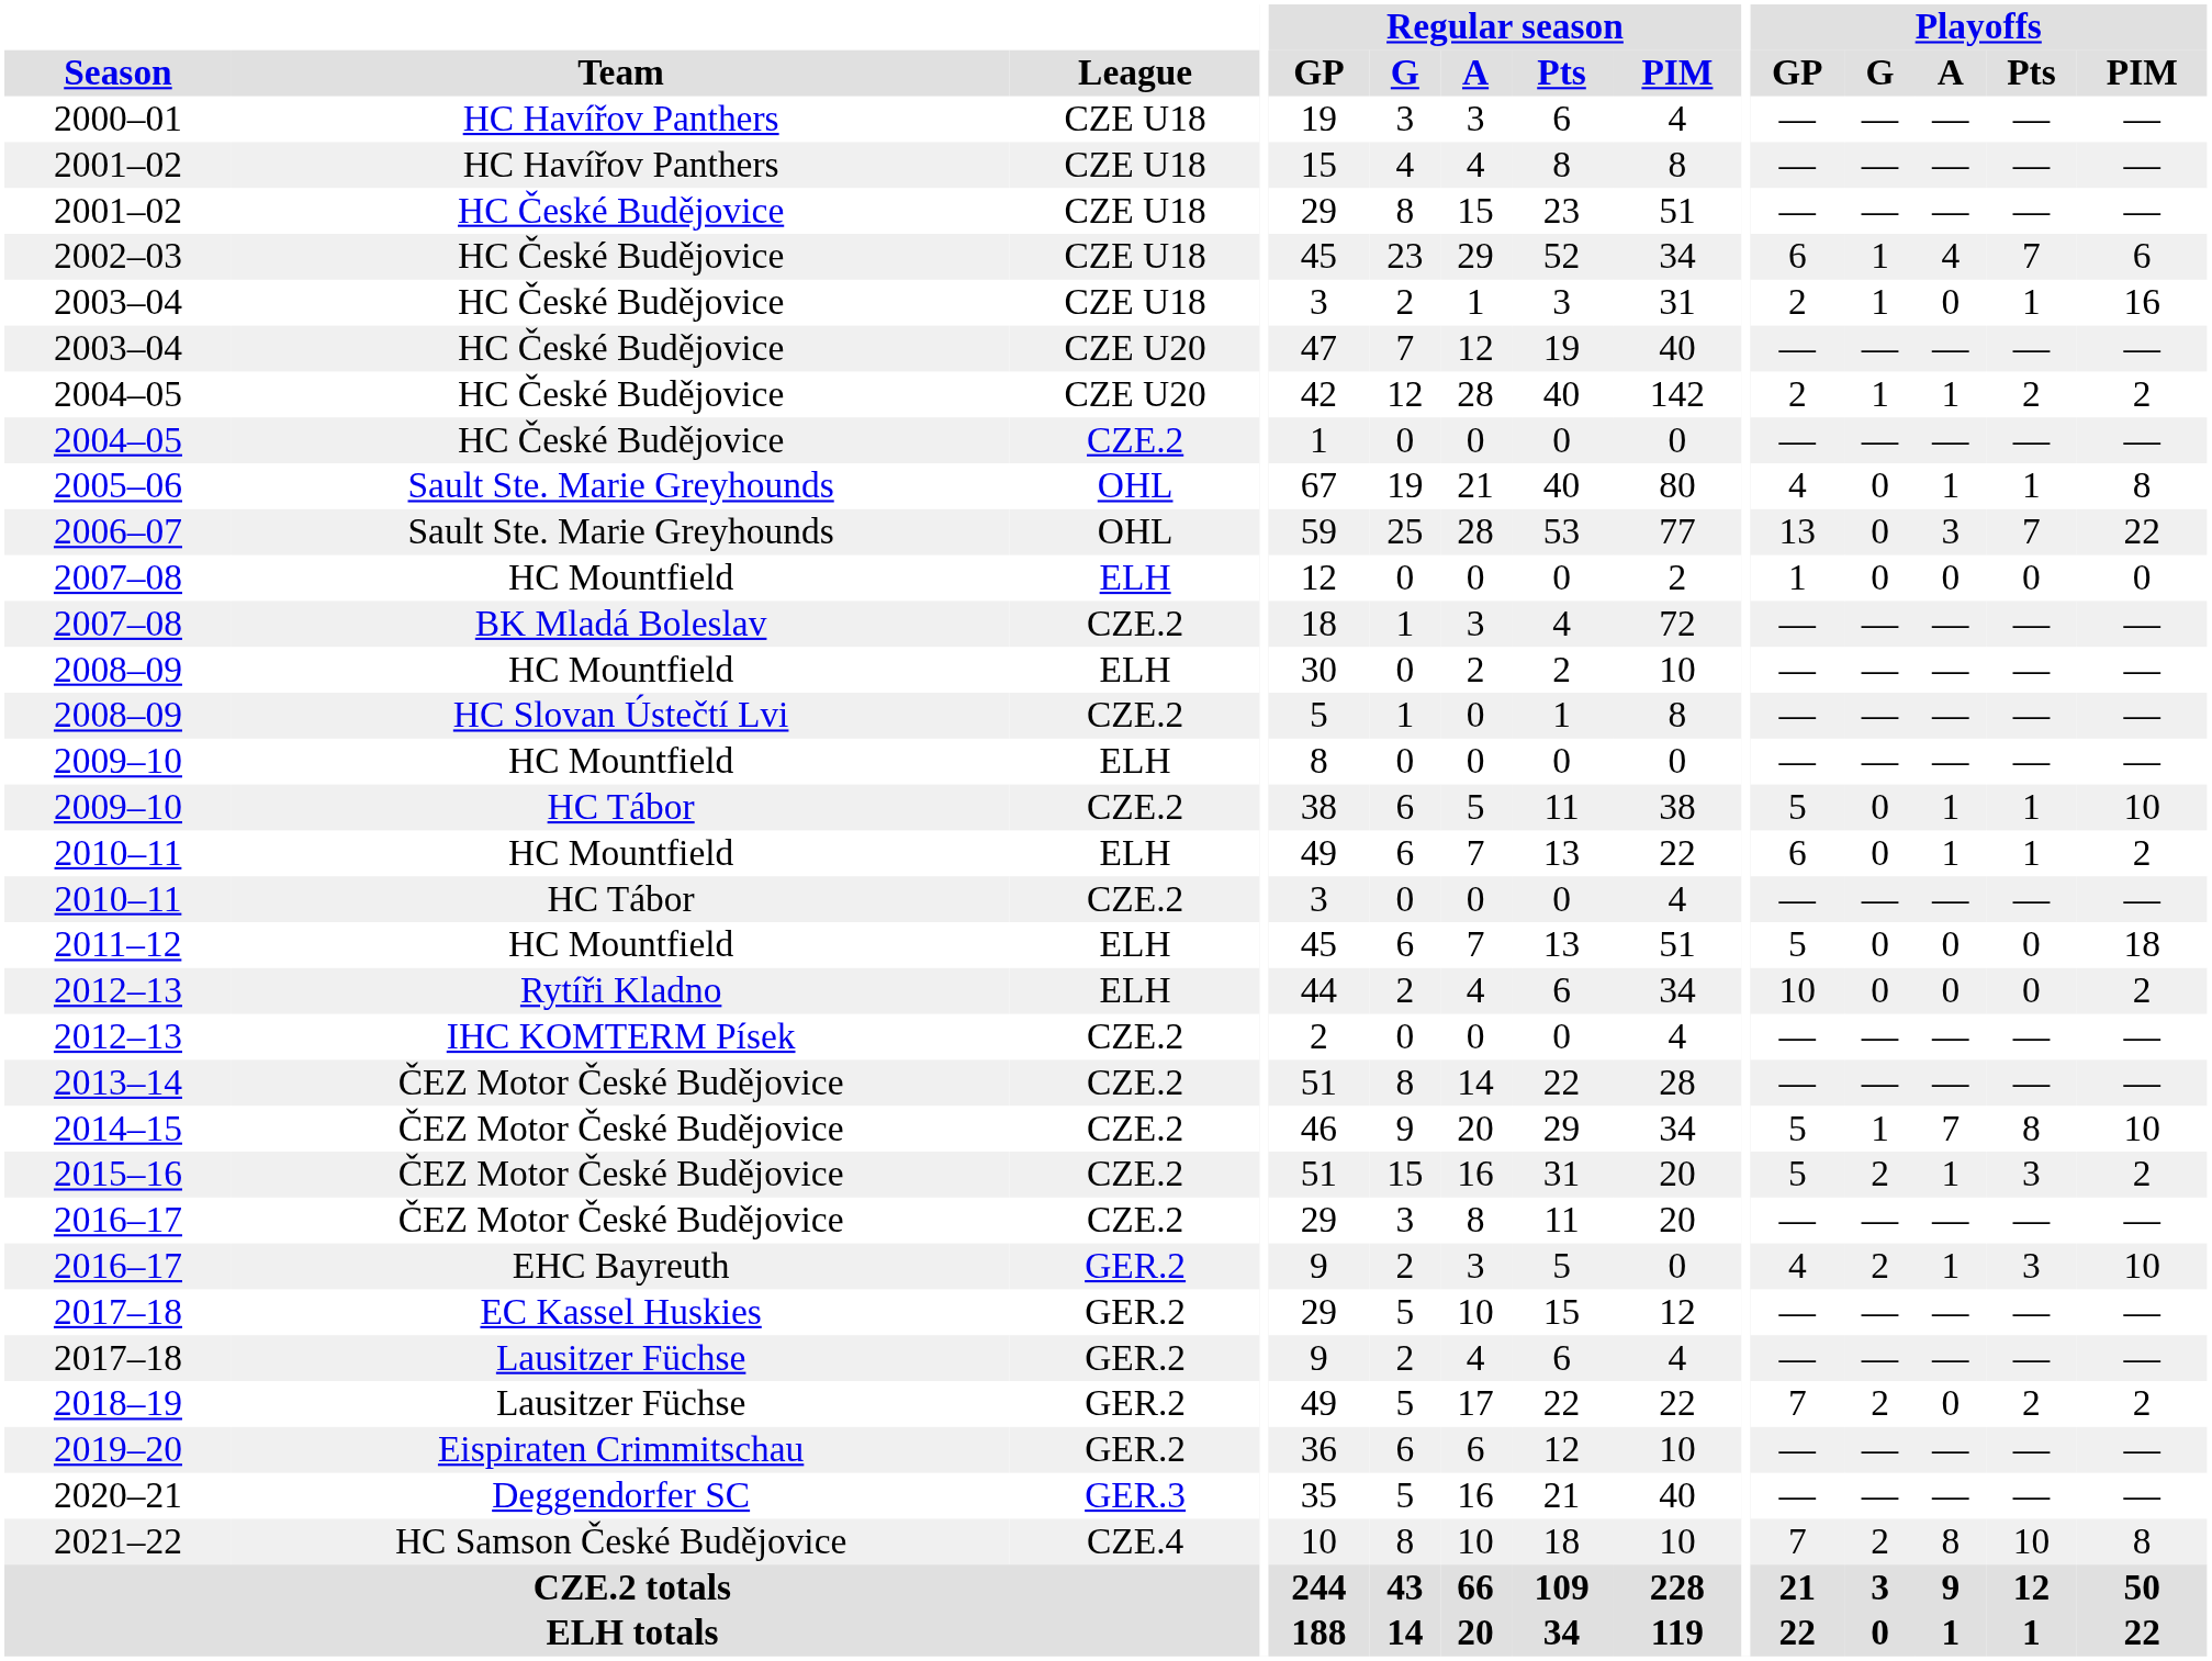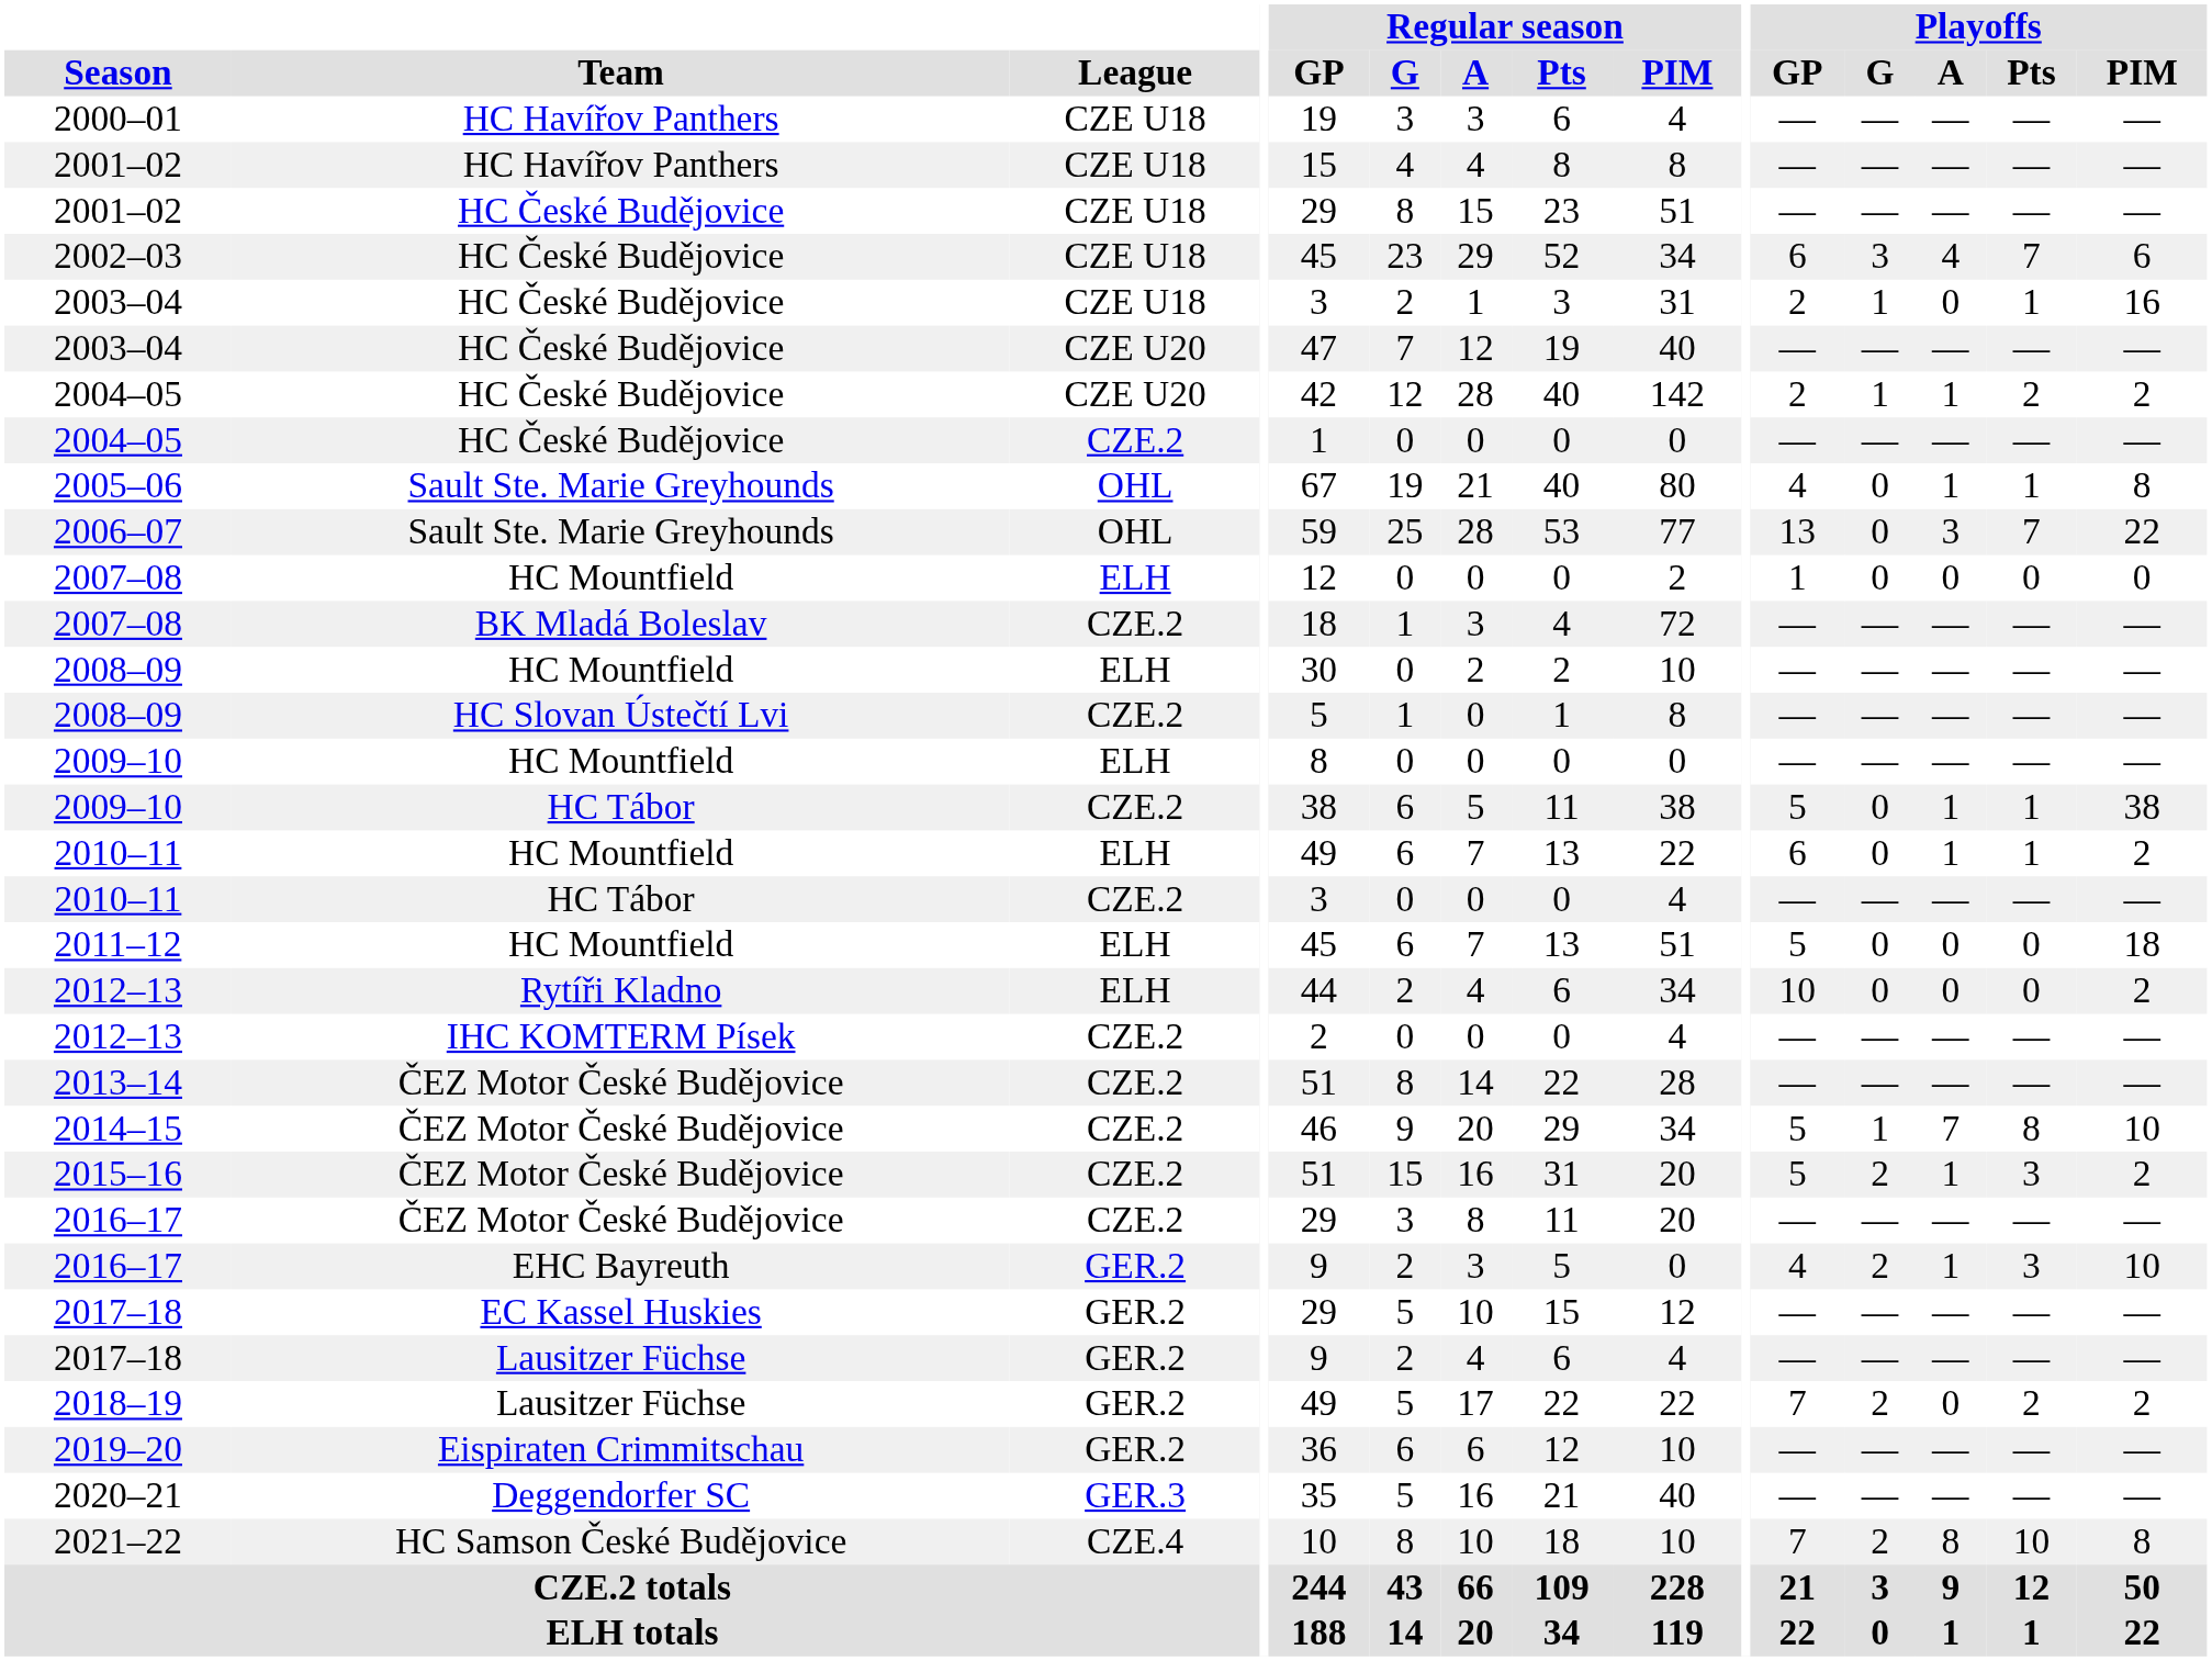 <table border="0" cellpadding="1" cellspacing="0" style="text-align:center; width:60em">
 <tr bgcolor="#e0e0e0">
 <th colspan="3" bgcolor="#ffffff"></th>
 <th rowspan="99" bgcolor="#ffffff"></th>
 <th colspan="5"><a href='#'>Regular season</a></th>
 <th rowspan="99" bgcolor="#ffffff"></th>
 <th colspan="5"><a href='#'>Playoffs</a></th>
 </tr>
 <tr bgcolor="#e0e0e0">
 <th><a href='#'>Season</a></th>
 <th>Team</th>
 <th>League</th>
 <th>GP</th>
 <th><a href='#'>G</a></th>
 <th><a href='#'>A</a></th>
 <th><a href='#'>Pts</a></th>
 <th><a href='#'>PIM</a></th>
 <th>GP</th>
 <th>G</th>
 <th>A</th>
 <th>Pts</th>
 <th>PIM</th>
 </tr>
 <tr>
 <td>2000–01</td>
 <td><a href='#'>HC Havířov Panthers</a></td>
 <td>CZE U18</td>
 <td>19</td>
 <td>3</td>
 <td>3</td>
 <td>6</td>
 <td>4</td>
 <td>—</td>
 <td>—</td>
 <td>—</td>
 <td>—</td>
 <td>—</td>
 </tr>
 <tr bgcolor="#f0f0f0">
 <td>2001–02</td>
 <td>HC Havířov Panthers</td>
 <td>CZE U18</td>
 <td>15</td>
 <td>4</td>
 <td>4</td>
 <td>8</td>
 <td>8</td>
 <td>—</td>
 <td>—</td>
 <td>—</td>
 <td>—</td>
 <td>—</td>
 </tr>
 <tr>
 <td>2001–02</td>
 <td><a href='#'>HC České Budějovice</a></td>
 <td>CZE U18</td>
 <td>29</td>
 <td>8</td>
 <td>15</td>
 <td>23</td>
 <td>51</td>
 <td>—</td>
 <td>—</td>
 <td>—</td>
 <td>—</td>
 <td>—</td>
 </tr>
 <tr bgcolor="#f0f0f0">
 <td>2002–03</td>
 <td>HC České Budějovice</td>
 <td>CZE U18</td>
 <td>45</td>
 <td>23</td>
 <td>29</td>
 <td>52</td>
 <td>34</td>
 <td>6</td>
-<td>1</td>
+<td>3</td>
 <td>4</td>
 <td>7</td>
 <td>6</td>
 </tr>
 <tr>
 <td>2003–04</td>
 <td>HC České Budějovice</td>
 <td>CZE U18</td>
 <td>3</td>
 <td>2</td>
 <td>1</td>
 <td>3</td>
 <td>31</td>
 <td>2</td>
 <td>1</td>
 <td>0</td>
 <td>1</td>
 <td>16</td>
 </tr>
 <tr bgcolor="#f0f0f0">
 <td>2003–04</td>
 <td>HC České Budějovice</td>
 <td>CZE U20</td>
 <td>47</td>
 <td>7</td>
 <td>12</td>
 <td>19</td>
 <td>40</td>
 <td>—</td>
 <td>—</td>
 <td>—</td>
 <td>—</td>
 <td>—</td>
 </tr>
 <tr>
 <td>2004–05</td>
 <td>HC České Budějovice</td>
 <td>CZE U20</td>
 <td>42</td>
 <td>12</td>
 <td>28</td>
 <td>40</td>
 <td>142</td>
 <td>2</td>
 <td>1</td>
 <td>1</td>
 <td>2</td>
 <td>2</td>
 </tr>
 <tr bgcolor="#f0f0f0">
 <td><a href='#'>2004–05</a></td>
 <td>HC České Budějovice</td>
 <td><a href='#'>CZE.2</a></td>
 <td>1</td>
 <td>0</td>
 <td>0</td>
 <td>0</td>
 <td>0</td>
 <td>—</td>
 <td>—</td>
 <td>—</td>
 <td>—</td>
 <td>—</td>
 </tr>
 <tr>
 <td><a href='#'>2005–06</a></td>
 <td><a href='#'>Sault Ste. Marie Greyhounds</a></td>
 <td><a href='#'>OHL</a></td>
 <td>67</td>
 <td>19</td>
 <td>21</td>
 <td>40</td>
 <td>80</td>
 <td>4</td>
 <td>0</td>
 <td>1</td>
 <td>1</td>
 <td>8</td>
 </tr>
 <tr bgcolor="#f0f0f0">
 <td><a href='#'>2006–07</a></td>
 <td>Sault Ste. Marie Greyhounds</td>
 <td>OHL</td>
 <td>59</td>
 <td>25</td>
 <td>28</td>
 <td>53</td>
 <td>77</td>
 <td>13</td>
 <td>0</td>
 <td>3</td>
 <td>7</td>
 <td>22</td>
 </tr>
 <tr>
 <td><a href='#'>2007–08</a></td>
 <td>HC Mountfield</td>
 <td><a href='#'>ELH</a></td>
 <td>12</td>
 <td>0</td>
 <td>0</td>
 <td>0</td>
 <td>2</td>
 <td>1</td>
 <td>0</td>
 <td>0</td>
 <td>0</td>
 <td>0</td>
 </tr>
 <tr bgcolor="#f0f0f0">
 <td><a href='#'>2007–08</a></td>
 <td><a href='#'>BK Mladá Boleslav</a></td>
 <td>CZE.2</td>
 <td>18</td>
 <td>1</td>
 <td>3</td>
 <td>4</td>
 <td>72</td>
 <td>—</td>
 <td>—</td>
 <td>—</td>
 <td>—</td>
 <td>—</td>
 </tr>
 <tr>
 <td><a href='#'>2008–09</a></td>
 <td>HC Mountfield</td>
 <td>ELH</td>
 <td>30</td>
 <td>0</td>
 <td>2</td>
 <td>2</td>
 <td>10</td>
 <td>—</td>
 <td>—</td>
 <td>—</td>
 <td>—</td>
 <td>—</td>
 </tr>
 <tr bgcolor="#f0f0f0">
 <td><a href='#'>2008–09</a></td>
 <td><a href='#'>HC Slovan Ústečtí Lvi</a></td>
 <td>CZE.2</td>
 <td>5</td>
 <td>1</td>
 <td>0</td>
 <td>1</td>
 <td>8</td>
 <td>—</td>
 <td>—</td>
 <td>—</td>
 <td>—</td>
 <td>—</td>
 </tr>
 <tr>
 <td><a href='#'>2009–10</a></td>
 <td>HC Mountfield</td>
 <td>ELH</td>
 <td>8</td>
 <td>0</td>
 <td>0</td>
 <td>0</td>
 <td>0</td>
 <td>—</td>
 <td>—</td>
 <td>—</td>
 <td>—</td>
 <td>—</td>
 </tr>
 <tr bgcolor="#f0f0f0">
 <td><a href='#'>2009–10</a></td>
 <td><a href='#'>HC Tábor</a></td>
 <td>CZE.2</td>
 <td>38</td>
 <td>6</td>
 <td>5</td>
 <td>11</td>
 <td>38</td>
 <td>5</td>
 <td>0</td>
 <td>1</td>
 <td>1</td>
-<td>10</td>
+<td>38</td>
 </tr>
 <tr>
 <td><a href='#'>2010–11</a></td>
 <td>HC Mountfield</td>
 <td>ELH</td>
 <td>49</td>
 <td>6</td>
 <td>7</td>
 <td>13</td>
 <td>22</td>
 <td>6</td>
 <td>0</td>
 <td>1</td>
 <td>1</td>
 <td>2</td>
 </tr>
 <tr bgcolor="#f0f0f0">
 <td><a href='#'>2010–11</a></td>
 <td>HC Tábor</td>
 <td>CZE.2</td>
 <td>3</td>
 <td>0</td>
 <td>0</td>
 <td>0</td>
 <td>4</td>
 <td>—</td>
 <td>—</td>
 <td>—</td>
 <td>—</td>
 <td>—</td>
 </tr>
 <tr>
 <td><a href='#'>2011–12</a></td>
 <td>HC Mountfield</td>
 <td>ELH</td>
 <td>45</td>
 <td>6</td>
 <td>7</td>
 <td>13</td>
 <td>51</td>
 <td>5</td>
 <td>0</td>
 <td>0</td>
 <td>0</td>
 <td>18</td>
 </tr>
 <tr bgcolor="#f0f0f0">
 <td><a href='#'>2012–13</a></td>
 <td><a href='#'>Rytíři Kladno</a></td>
 <td>ELH</td>
 <td>44</td>
 <td>2</td>
 <td>4</td>
 <td>6</td>
 <td>34</td>
 <td>10</td>
 <td>0</td>
 <td>0</td>
 <td>0</td>
 <td>2</td>
 </tr>
 <tr>
 <td><a href='#'>2012–13</a></td>
 <td><a href='#'>IHC KOMTERM Písek</a></td>
 <td>CZE.2</td>
 <td>2</td>
 <td>0</td>
 <td>0</td>
 <td>0</td>
 <td>4</td>
 <td>—</td>
 <td>—</td>
 <td>—</td>
 <td>—</td>
 <td>—</td>
 </tr>
 <tr bgcolor="#f0f0f0">
 <td><a href='#'>2013–14</a></td>
 <td>ČEZ Motor České Budějovice</td>
 <td>CZE.2</td>
 <td>51</td>
 <td>8</td>
 <td>14</td>
 <td>22</td>
 <td>28</td>
 <td>—</td>
 <td>—</td>
 <td>—</td>
 <td>—</td>
 <td>—</td>
 </tr>
 <tr>
 <td><a href='#'>2014–15</a></td>
 <td>ČEZ Motor České Budějovice</td>
 <td>CZE.2</td>
 <td>46</td>
 <td>9</td>
 <td>20</td>
 <td>29</td>
 <td>34</td>
 <td>5</td>
 <td>1</td>
 <td>7</td>
 <td>8</td>
 <td>10</td>
 </tr>
 <tr bgcolor="#f0f0f0">
 <td><a href='#'>2015–16</a></td>
 <td>ČEZ Motor České Budějovice</td>
 <td>CZE.2</td>
 <td>51</td>
 <td>15</td>
 <td>16</td>
 <td>31</td>
 <td>20</td>
 <td>5</td>
 <td>2</td>
 <td>1</td>
 <td>3</td>
 <td>2</td>
 </tr>
 <tr>
 <td><a href='#'>2016–17</a></td>
 <td>ČEZ Motor České Budějovice</td>
 <td>CZE.2</td>
 <td>29</td>
 <td>3</td>
 <td>8</td>
 <td>11</td>
 <td>20</td>
 <td>—</td>
 <td>—</td>
 <td>—</td>
 <td>—</td>
 <td>—</td>
 </tr>
 <tr bgcolor="#f0f0f0">
 <td><a href='#'>2016–17</a></td>
 <td>EHC Bayreuth</td>
 <td><a href='#'>GER.2</a></td>
 <td>9</td>
 <td>2</td>
 <td>3</td>
 <td>5</td>
 <td>0</td>
 <td>4</td>
 <td>2</td>
 <td>1</td>
 <td>3</td>
 <td>10</td>
 </tr>
 <tr>
 <td><a href='#'>2017–18</a></td>
 <td><a href='#'>EC Kassel Huskies</a></td>
 <td>GER.2</td>
 <td>29</td>
 <td>5</td>
 <td>10</td>
 <td>15</td>
 <td>12</td>
 <td>—</td>
 <td>—</td>
 <td>—</td>
 <td>—</td>
 <td>—</td>
 </tr>
 <tr bgcolor="#f0f0f0">
 <td>2017–18</td>
 <td><a href='#'>Lausitzer Füchse</a></td>
 <td>GER.2</td>
 <td>9</td>
 <td>2</td>
 <td>4</td>
 <td>6</td>
 <td>4</td>
 <td>—</td>
 <td>—</td>
 <td>—</td>
 <td>—</td>
 <td>—</td>
 </tr>
 <tr>
 <td><a href='#'>2018–19</a></td>
 <td>Lausitzer Füchse</td>
 <td>GER.2</td>
 <td>49</td>
 <td>5</td>
 <td>17</td>
 <td>22</td>
 <td>22</td>
 <td>7</td>
 <td>2</td>
 <td>0</td>
 <td>2</td>
 <td>2</td>
 </tr>
 <tr bgcolor="#f0f0f0">
 <td><a href='#'>2019–20</a></td>
 <td><a href='#'>Eispiraten Crimmitschau</a></td>
 <td>GER.2</td>
 <td>36</td>
 <td>6</td>
 <td>6</td>
 <td>12</td>
 <td>10</td>
 <td>—</td>
 <td>—</td>
 <td>—</td>
 <td>—</td>
 <td>—</td>
 </tr>
 <tr>
 <td>2020–21</td>
 <td><a href='#'>Deggendorfer SC</a></td>
 <td><a href='#'>GER.3</a></td>
 <td>35</td>
 <td>5</td>
 <td>16</td>
 <td>21</td>
 <td>40</td>
 <td>—</td>
 <td>—</td>
 <td>—</td>
 <td>—</td>
 <td>—</td>
 </tr>
 <tr bgcolor="#f0f0f0">
 <td>2021–22</td>
 <td>HC Samson České Budějovice</td>
 <td>CZE.4</td>
 <td>10</td>
 <td>8</td>
 <td>10</td>
 <td>18</td>
 <td>10</td>
 <td>7</td>
 <td>2</td>
 <td>8</td>
 <td>10</td>
 <td>8</td>
 </tr>
 <tr bgcolor="#e0e0e0">
 <th colspan="3">CZE.2 totals</th>
 <th>244</th>
 <th>43</th>
 <th>66</th>
 <th>109</th>
 <th>228</th>
 <th>21</th>
 <th>3</th>
 <th>9</th>
 <th>12</th>
 <th>50</th>
 </tr>
 <tr bgcolor="#e0e0e0">
 <th colspan="3">ELH totals</th>
 <th>188</th>
 <th>14</th>
 <th>20</th>
 <th>34</th>
 <th>119</th>
 <th>22</th>
 <th>0</th>
 <th>1</th>
 <th>1</th>
 <th>22</th>
 </tr>
 </table>
